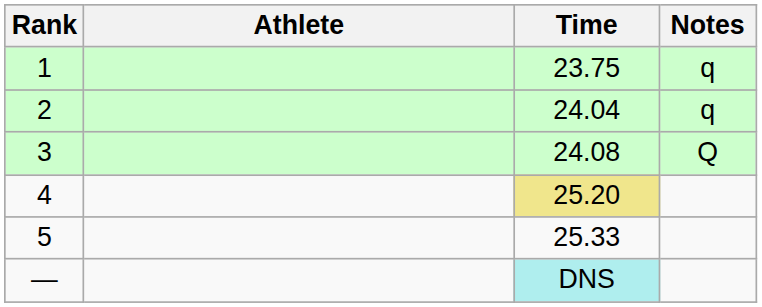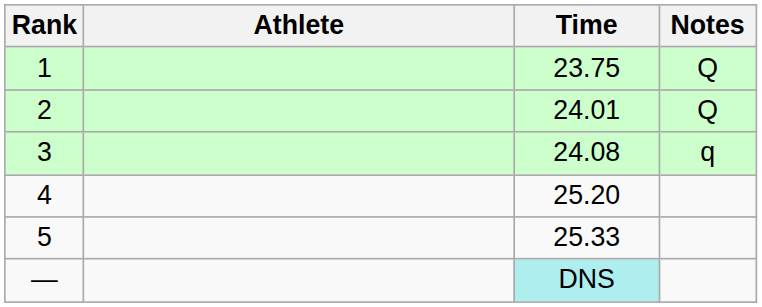 <table class="wikitable" style="text-align:center">
 <tr>
 <th width=40>Rank</th>
 <th width=250>Athlete</th>
 <th width=80>Time</th>
 <th width=50>Notes</th>
 </tr>
 <tr bgcolor=ccffcc>
 <td>1</td>
 <td align=left></td>
 <td>23.75</td>
-<td>q</td>
+<td>Q</td>
 </tr>
 <tr bgcolor=ccffcc>
 <td>2</td>
 <td align=left></td>
-<td>24.04</td>
-<td>q</td>
+<td>24.01</td>
+<td>Q</td>
 </tr>
 <tr bgcolor=ccffcc>
 <td>3</td>
 <td align=left></td>
 <td>24.08</td>
-<td>Q</td>
+<td>q</td>
 </tr>
 <tr>
 <td>4</td>
 <td align=left></td>
-<td style="background: khaki;">25.20</td>
+<td>25.20</td>
 <td></td>
 </tr>
 <tr>
 <td>5</td>
 <td align=left></td>
 <td>25.33</td>
 <td></td>
 </tr>
 <tr>
 <td>—</td>
 <td align=left></td>
 <td style="background: paleturquoise;">DNS</td>
 <td></td>
 </tr>
 </table>
